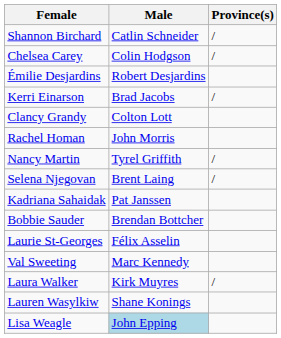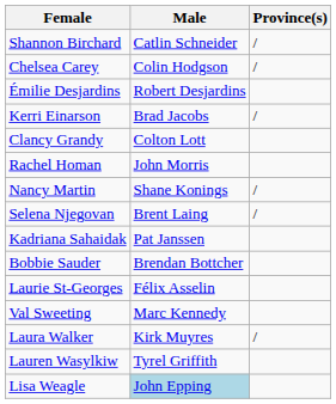 <table class="wikitable">
 <tr>
 <th scope="col">Female</th>
 <th scope="col">Male</th>
 <th scope="col">Province(s)</th>
 </tr>
 <tr>
 <td><a href='#'>Shannon Birchard</a></td>
 <td><a href='#'>Catlin Schneider</a></td>
 <td> / </td>
 </tr>
 <tr>
 <td><a href='#'>Chelsea Carey</a></td>
 <td><a href='#'>Colin Hodgson</a></td>
 <td> / </td>
 </tr>
 <tr>
 <td><a href='#'>Émilie Desjardins</a></td>
 <td><a href='#'>Robert Desjardins</a></td>
 <td></td>
 </tr>
 <tr>
 <td><a href='#'>Kerri Einarson</a></td>
 <td><a href='#'>Brad Jacobs</a></td>
 <td> / </td>
 </tr>
 <tr>
 <td><a href='#'>Clancy Grandy</a></td>
 <td><a href='#'>Colton Lott</a></td>
 <td></td>
 </tr>
 <tr>
 <td><a href='#'>Rachel Homan</a></td>
 <td><a href='#'>John Morris</a></td>
 <td></td>
 </tr>
 <tr>
 <td><a href='#'>Nancy Martin</a></td>
-<td><a href='#'>Tyrel Griffith</a></td>
+<td><a href='#'>Shane Konings</a></td>
 <td> / </td>
 </tr>
 <tr>
 <td><a href='#'>Selena Njegovan</a></td>
 <td><a href='#'>Brent Laing</a></td>
 <td> / </td>
 </tr>
 <tr>
 <td><a href='#'>Kadriana Sahaidak</a></td>
 <td><a href='#'>Pat Janssen</a></td>
 <td></td>
 </tr>
 <tr>
 <td><a href='#'>Bobbie Sauder</a></td>
 <td><a href='#'>Brendan Bottcher</a></td>
 <td></td>
 </tr>
 <tr>
 <td><a href='#'>Laurie St-Georges</a></td>
 <td><a href='#'>Félix Asselin</a></td>
 <td></td>
 </tr>
 <tr>
 <td><a href='#'>Val Sweeting</a></td>
 <td><a href='#'>Marc Kennedy</a></td>
 <td></td>
 </tr>
 <tr>
 <td><a href='#'>Laura Walker</a></td>
 <td><a href='#'>Kirk Muyres</a></td>
 <td> / </td>
 </tr>
 <tr>
 <td><a href='#'>Lauren Wasylkiw</a></td>
-<td><a href='#'>Shane Konings</a></td>
+<td><a href='#'>Tyrel Griffith</a></td>
 <td></td>
 </tr>
 <tr>
 <td><a href='#'>Lisa Weagle</a></td>
 <td style="background: lightblue;"><a href='#'>John Epping</a></td>
 <td></td>
 </tr>
 </table>
